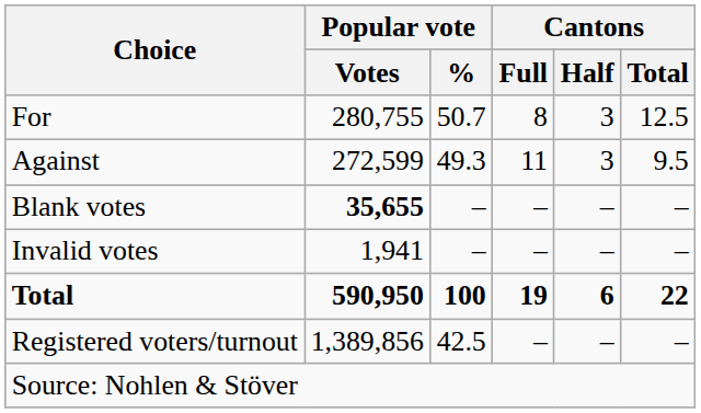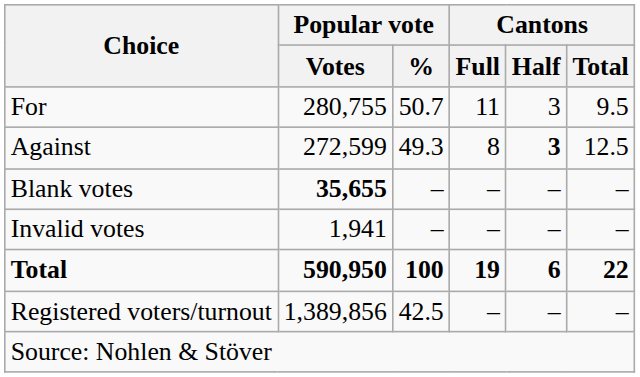 <table class=wikitable style=text-align:right>
 <tr>
 <th rowspan=2>Choice</th>
 <th colspan=2>Popular vote</th>
 <th colspan=3>Cantons</th>
 </tr>
 <tr>
 <th>Votes</th>
 <th>%</th>
 <th>Full</th>
 <th>Half</th>
 <th>Total</th>
 </tr>
 <tr>
 <td align=left>For</td>
 <td>280,755</td>
 <td>50.7</td>
-<td>8</td>
+<td>11</td>
 <td>3</td>
-<td>12.5</td>
+<td>9.5</td>
 </tr>
 <tr>
 <td align=left>Against</td>
 <td>272,599</td>
 <td>49.3</td>
-<td>11</td>
-<td>3</td>
-<td>9.5</td>
+<td>8</td>
+<td><strong>3</strong></td>
+<td>12.5</td>
 </tr>
 <tr>
 <td align=left>Blank votes</td>
 <td><strong>35,655</strong></td>
 <td>–</td>
 <td>–</td>
 <td>–</td>
 <td>–</td>
 </tr>
 <tr>
 <td align=left>Invalid votes</td>
 <td>1,941</td>
 <td>–</td>
 <td>–</td>
 <td>–</td>
 <td>–</td>
 </tr>
 <tr>
 <td align=left><strong>Total</strong></td>
 <td><strong>590,950</strong></td>
 <td><strong>100</strong></td>
 <td><strong>19</strong></td>
 <td><strong>6</strong></td>
 <td><strong>22</strong></td>
 </tr>
 <tr>
 <td align=left>Registered voters/turnout</td>
 <td>1,389,856</td>
 <td>42.5</td>
 <td>–</td>
 <td>–</td>
 <td>–</td>
 </tr>
 <tr>
 <td align=left colspan=6>Source: Nohlen & Stöver</td>
 </tr>
 </table>
